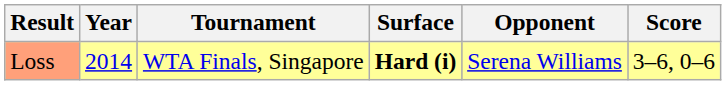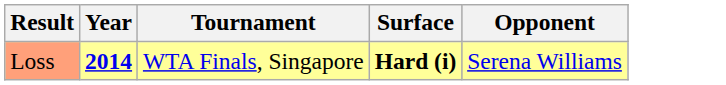 <table class="sortable wikitable">
 <tr>
 <th>Result</th>
 <th>Year</th>
 <th>Tournament</th>
 <th>Surface</th>
 <th>Opponent</th>
-<th class="unsortable">Score</th>
 </tr>
 <tr style="background:#ff9;">
 <td style="background:#ffa07a;">Loss</td>
-<td><a href='#'>2014</a></td>
+<td><strong><a href='#'>2014</a></strong></td>
 <td><a href='#'>WTA Finals</a>, Singapore</td>
 <td><strong>Hard (i)</strong></td>
 <td> <a href='#'>Serena Williams</a></td>
-<td>3–6, 0–6</td>
 </tr>
 </table>
